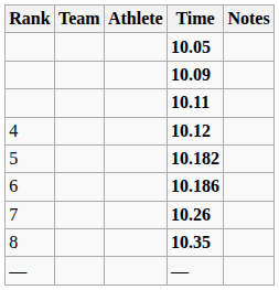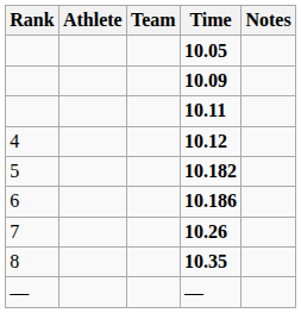 <table class="wikitable sortable">
 <tr>
 <th>Rank</th>
+<th>Athlete</th>
 <th>Team</th>
-<th>Athlete</th>
 <th>Time</th>
 <th>Notes</th>
 </tr>
 <tr>
 <td></td>
+<td align=left></td>
 <td></td>
-<td align=left></td>
 <td><strong>10.05</strong></td>
 <td></td>
 </tr>
 <tr>
 <td></td>
+<td align=left></td>
 <td></td>
-<td align=left></td>
 <td><strong>10.09</strong></td>
 <td></td>
 </tr>
 <tr>
 <td></td>
+<td align=left></td>
 <td></td>
-<td align=left></td>
 <td><strong>10.11</strong></td>
 <td></td>
 </tr>
 <tr>
 <td>4</td>
+<td align=left></td>
 <td></td>
-<td align=left></td>
 <td><strong>10.12</strong></td>
 <td></td>
 </tr>
 <tr>
 <td>5</td>
+<td align=left></td>
 <td></td>
-<td align=left></td>
 <td><strong>10.182</strong></td>
 <td></td>
 </tr>
 <tr>
 <td>6</td>
+<td align=left></td>
 <td></td>
-<td align=left></td>
 <td><strong>10.186</strong></td>
 <td></td>
 </tr>
 <tr>
 <td>7</td>
+<td align=left></td>
 <td></td>
-<td align=left></td>
 <td><strong>10.26</strong></td>
 <td></td>
 </tr>
 <tr>
 <td>8</td>
+<td align=left></td>
 <td></td>
-<td align=left></td>
 <td><strong>10.35</strong></td>
 <td></td>
 </tr>
 <tr>
 <td data-sort-value=9>—</td>
+<td align=left></td>
 <td></td>
-<td align=left></td>
 <td>—</td>
 <td></td>
 </tr>
 </table>
